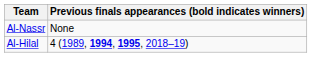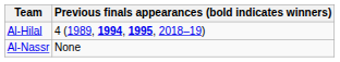 <table class="wikitable">
 <tr>
 <th>Team</th>
 <th>Previous finals appearances (bold indicates winners)</th>
 </tr>
 <tr>
+<td> <a href='#'>Al-Hilal</a></td>
+<td>4 (<a href='#'>1989</a>, <strong><a href='#'>1994</a></strong>, <strong><a href='#'>1995</a></strong>, <a href='#'>2018–19</a>)</td>
+</tr>
+<tr>
 <td> <a href='#'>Al-Nassr</a></td>
 <td>None</td>
 </tr>
-<tr>
-<td> <a href='#'>Al-Hilal</a></td>
-<td>4 (<a href='#'>1989</a>, <strong><a href='#'>1994</a></strong>, <strong><a href='#'>1995</a></strong>, <a href='#'>2018–19</a>)</td>
-</tr>
 </table>
